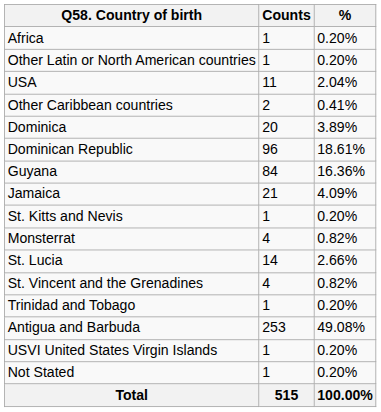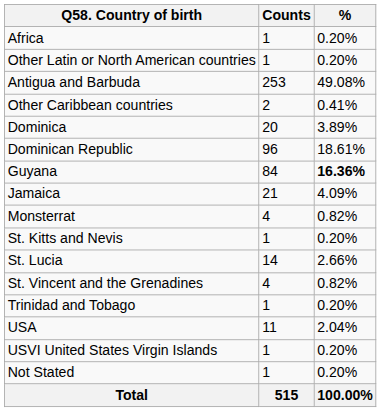 <table class="wikitable sortable">
 <tr>
 <th>Q58. Country of birth</th>
 <th>Counts</th>
 <th>%</th>
 </tr>
 <tr>
 <td>Africa</td>
 <td>1</td>
 <td>0.20%</td>
 </tr>
 <tr>
 <td>Other Latin or North American countries</td>
 <td>1</td>
 <td>0.20%</td>
 </tr>
 <tr>
-<td>USA</td>
-<td>11</td>
-<td>2.04%</td>
+<td>Antigua and Barbuda</td>
+<td>253</td>
+<td>49.08%</td>
 </tr>
 <tr>
 <td>Other Caribbean countries</td>
 <td>2</td>
 <td>0.41%</td>
 </tr>
 <tr>
 <td>Dominica</td>
 <td>20</td>
 <td>3.89%</td>
 </tr>
 <tr>
 <td>Dominican Republic</td>
 <td>96</td>
 <td>18.61%</td>
 </tr>
 <tr>
 <td>Guyana</td>
 <td>84</td>
-<td>16.36%</td>
+<td><strong>16.36%</strong></td>
 </tr>
 <tr>
 <td>Jamaica</td>
 <td>21</td>
 <td>4.09%</td>
 </tr>
 <tr>
+<td>Monsterrat</td>
+<td>4</td>
+<td>0.82%</td>
+</tr>
+<tr>
 <td>St. Kitts and Nevis</td>
 <td>1</td>
 <td>0.20%</td>
-</tr>
-<tr>
-<td>Monsterrat</td>
-<td>4</td>
-<td>0.82%</td>
 </tr>
 <tr>
 <td>St. Lucia</td>
 <td>14</td>
 <td>2.66%</td>
 </tr>
 <tr>
 <td>St. Vincent and the Grenadines</td>
 <td>4</td>
 <td>0.82%</td>
 </tr>
 <tr>
 <td>Trinidad and Tobago</td>
 <td>1</td>
 <td>0.20%</td>
 </tr>
 <tr>
-<td>Antigua and Barbuda</td>
-<td>253</td>
-<td>49.08%</td>
+<td>USA</td>
+<td>11</td>
+<td>2.04%</td>
 </tr>
 <tr>
 <td>USVI United States Virgin Islands</td>
 <td>1</td>
 <td>0.20%</td>
 </tr>
 <tr>
 <td>Not Stated</td>
 <td>1</td>
 <td>0.20%</td>
 </tr>
 <tr>
 <th>Total</th>
 <th>515</th>
 <th>100.00%</th>
 </tr>
 </table>
